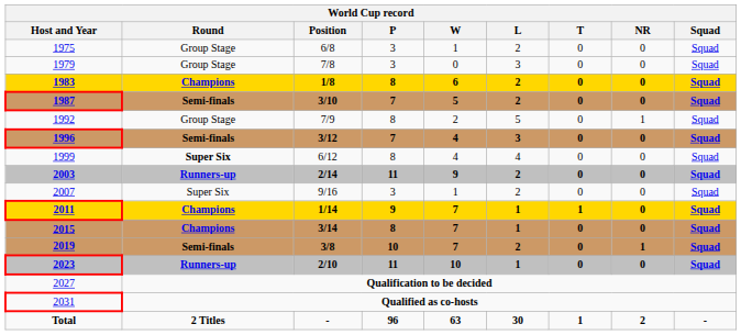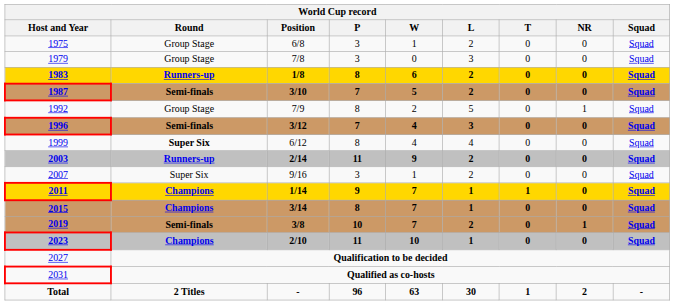 <table class="wikitable" style="text-align: center; width:85%">
 <tr>
 <th colspan=9>World Cup record</th>
 </tr>
 <tr>
 <th width=100>Host and Year</th>
 <th width=150>Round</th>
 <th width=50>Position</th>
 <th width=50>P</th>
 <th width=50>W</th>
 <th width=50>L</th>
 <th width=50>T</th>
 <th width=50>NR</th>
 <th width=50>Squad</th>
 </tr>
 <tr>
 <td> <a href='#'>1975</a></td>
 <td>Group Stage</td>
 <td>6/8</td>
 <td>3</td>
 <td>1</td>
 <td>2</td>
 <td>0</td>
 <td>0</td>
 <td><a href='#'>Squad</a></td>
 </tr>
 <tr>
 <td> <a href='#'>1979</a></td>
 <td>Group Stage</td>
 <td>7/8</td>
 <td>3</td>
 <td>0</td>
 <td>3</td>
 <td>0</td>
 <td>0</td>
 <td><a href='#'>Squad</a></td>
 </tr>
 <tr style="background:gold;">
 <td>  <strong><a href='#'>1983</a></strong></td>
-<td><strong><a href='#'>Champions</a></strong></td>
+<td><strong><a href='#'>Runners-up</a></strong></td>
 <td><strong>1/8</strong></td>
 <td><strong>8</strong></td>
 <td><strong>6</strong></td>
 <td><strong>2</strong></td>
 <td><strong>0</strong></td>
 <td><strong>0</strong></td>
 <td><strong><a href='#'>Squad</a></strong></td>
 </tr>
 <tr bgcolor="#cc9966">
 <td style="border: 3px solid red">  <strong><a href='#'>1987</a></strong></td>
 <td><strong>Semi-finals</strong></td>
 <td><strong>3/10</strong></td>
 <td><strong>7</strong></td>
 <td><strong>5</strong></td>
 <td><strong>2</strong></td>
 <td><strong>0</strong></td>
 <td><strong>0</strong></td>
 <td><strong><a href='#'>Squad</a></strong></td>
 </tr>
 <tr>
 <td>  <a href='#'>1992</a></td>
 <td>Group Stage</td>
 <td>7/9</td>
 <td>8</td>
 <td>2</td>
 <td>5</td>
 <td>0</td>
 <td>1</td>
 <td><a href='#'>Squad</a></td>
 </tr>
 <tr bgcolor="#cc9966">
 <td style="border: 3px solid red">   <strong><a href='#'>1996</a></strong></td>
 <td><strong>Semi-finals</strong></td>
 <td><strong>3/12</strong></td>
 <td><strong>7</strong></td>
 <td><strong>4</strong></td>
 <td><strong>3</strong></td>
 <td><strong>0</strong></td>
 <td><strong>0</strong></td>
 <td><strong><a href='#'>Squad</a></strong></td>
 </tr>
 <tr>
 <td>    <a href='#'>1999</a></td>
 <td><strong>Super Six</strong></td>
 <td>6/12</td>
 <td>8</td>
 <td>4</td>
 <td>4</td>
 <td>0</td>
 <td>0</td>
 <td><a href='#'>Squad</a></td>
 </tr>
 <tr style="background:silver;">
 <td>   <strong><a href='#'>2003</a></strong></td>
 <td><strong><a href='#'>Runners-up</a></strong></td>
 <td><strong>2/14</strong></td>
 <td><strong>11</strong></td>
 <td><strong>9</strong></td>
 <td><strong>2</strong></td>
 <td><strong>0</strong></td>
 <td><strong>0</strong></td>
 <td><strong><a href='#'>Squad</a></strong></td>
 </tr>
 <tr>
 <td> <a href='#'>2007</a></td>
 <td>Super Six</td>
 <td>9/16</td>
 <td>3</td>
 <td>1</td>
 <td>2</td>
 <td>0</td>
 <td>0</td>
 <td><a href='#'>Squad</a></td>
 </tr>
 <tr style="background:gold;">
 <td style="border: 3px solid red">   <strong><a href='#'>2011</a></strong></td>
 <td><strong><a href='#'>Champions</a></strong></td>
 <td><strong>1/14</strong></td>
 <td><strong>9</strong></td>
 <td><strong>7</strong></td>
 <td><strong>1</strong></td>
 <td><strong>1</strong></td>
 <td><strong>0</strong></td>
 <td><strong><a href='#'>Squad</a></strong></td>
 </tr>
 <tr bgcolor="#cc9966">
 <td>  <strong><a href='#'>2015</a></strong></td>
 <td><strong><a href='#'>Champions</a></strong></td>
 <td><strong>3/14</strong></td>
 <td><strong>8</strong></td>
 <td><strong>7</strong></td>
 <td><strong>1</strong></td>
 <td><strong>0</strong></td>
 <td><strong>0</strong></td>
 <td><strong><a href='#'>Squad</a></strong></td>
 </tr>
 <tr bgcolor="#cc9966">
 <td>  <strong><a href='#'>2019</a></strong></td>
 <td><strong>Semi-finals</strong></td>
 <td><strong>3/8</strong></td>
 <td><strong>10</strong></td>
 <td><strong>7</strong></td>
 <td><strong>2</strong></td>
 <td><strong>0</strong></td>
 <td><strong>1</strong></td>
 <td><strong><a href='#'>Squad</a></strong></td>
 </tr>
 <tr style="background:silver;">
 <td style="border: 3px solid red"> <strong><a href='#'>2023</a></strong></td>
-<td><strong><a href='#'>Runners-up</a></strong></td>
+<td><strong><a href='#'>Champions</a></strong></td>
 <td><strong>2/10</strong></td>
 <td><strong>11</strong></td>
 <td><strong>10</strong></td>
 <td><strong>1</strong></td>
 <td><strong>0</strong></td>
 <td><strong>0</strong></td>
 <td><strong><a href='#'>Squad</a></strong></td>
 </tr>
 <tr>
 <td>   <a href='#'>2027</a></td>
 <td colspan="9"><strong>Qualification to be decided</strong></td>
 </tr>
 <tr>
 <td style="border: 3px solid red">  <a href='#'>2031</a></td>
 <td colspan="9"><strong>Qualified as co-hosts</strong></td>
 </tr>
 <tr>
 <td><strong>Total</strong></td>
 <td><strong>2 Titles</strong></td>
 <td><strong>-</strong></td>
 <td><strong>96</strong></td>
 <td><strong>63</strong></td>
 <td><strong>30</strong></td>
 <td><strong>1</strong></td>
 <td><strong>2</strong></td>
 <td><strong>-</strong></td>
 </tr>
 </table>
